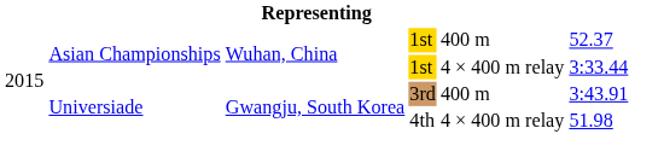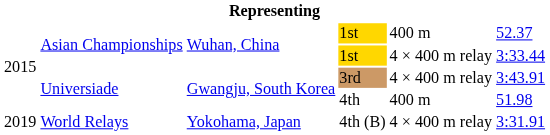 <table>
 <tr>
 <th colspan="6">Representing </th>
 </tr>
 <tr>
 <td rowspan=4>2015</td>
 <td rowspan=2><a href='#'>Asian Championships</a></td>
 <td rowspan=2><a href='#'>Wuhan, China</a></td>
 <td bgcolor=gold>1st</td>
 <td>400 m</td>
 <td><a href='#'>52.37</a></td>
 </tr>
 <tr>
 <td bgcolor=gold>1st</td>
 <td>4 × 400 m relay</td>
 <td><a href='#'>3:33.44</a></td>
 </tr>
 <tr>
 <td rowspan=2><a href='#'>Universiade</a></td>
 <td rowspan=2><a href='#'>Gwangju, South Korea</a></td>
 <td bgcolor=cc9966>3rd</td>
-<td>400 m</td>
+<td>4 × 400 m relay</td>
 <td><a href='#'>3:43.91</a></td>
 </tr>
 <tr>
 <td>4th</td>
-<td>4 × 400 m relay</td>
+<td>400 m</td>
 <td><a href='#'>51.98</a></td>
 </tr>
+<tr>
+<td>2019</td>
+<td><a href='#'>World Relays</a></td>
+<td><a href='#'>Yokohama, Japan</a></td>
+<td>4th (B)</td>
+<td>4 × 400 m relay</td>
+<td><a href='#'>3:31.91</a></td>
+</tr>
 </table>
